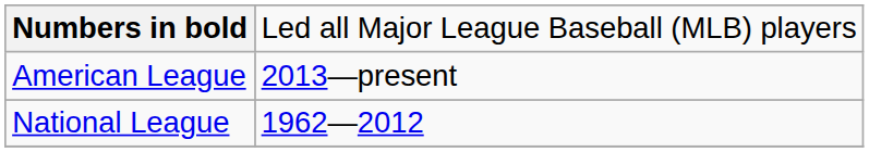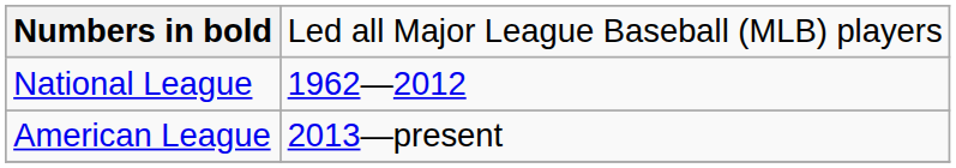 <table class="wikitable" margin: 5px; text-align: center;>
 <tr>
 <th>Numbers in bold</th>
 <td>Led all Major League Baseball (MLB) players</td>
 </tr>
 <tr>
+<td><a href='#'>National League</a></td>
+<td><a href='#'>1962</a>—<a href='#'>2012</a></td>
+</tr>
+<tr>
 <td><a href='#'>American League</a></td>
 <td><a href='#'>2013</a>—present</td>
 </tr>
 <tr>
-<td><a href='#'>National League</a></td>
-<td><a href='#'>1962</a>—<a href='#'>2012</a></td>
-</tr>
-<tr>
 </tr>
 </table>
